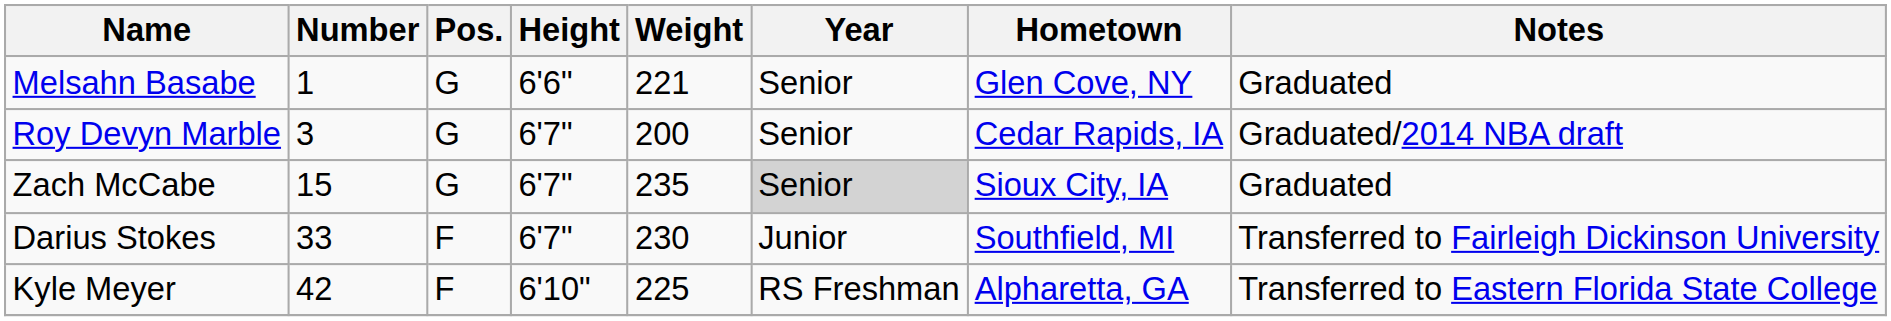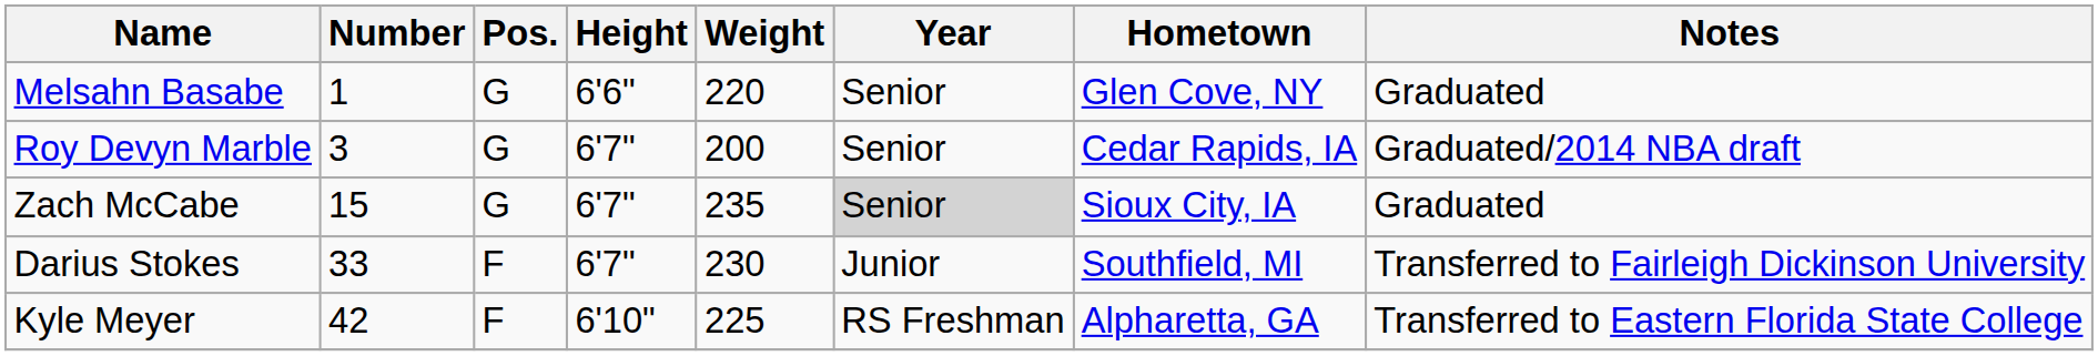 <table class="wikitable sortable" border="1">
 <tr>
 <th>Name</th>
 <th>Number</th>
 <th>Pos.</th>
 <th>Height</th>
 <th>Weight</th>
 <th>Year</th>
 <th>Hometown</th>
 <th class="unsortable">Notes</th>
 </tr>
 <tr>
 <td><a href='#'>Melsahn Basabe</a></td>
 <td>1</td>
 <td>G</td>
 <td>6'6"</td>
-<td>221</td>
+<td>220</td>
 <td>Senior</td>
 <td><a href='#'>Glen Cove, NY</a></td>
 <td>Graduated</td>
 </tr>
 <tr>
 <td><a href='#'>Roy Devyn Marble</a></td>
 <td>3</td>
 <td>G</td>
 <td>6'7"</td>
 <td>200</td>
 <td>Senior</td>
 <td><a href='#'>Cedar Rapids, IA</a></td>
 <td>Graduated/<a href='#'>2014 NBA draft</a></td>
 </tr>
 <tr>
 <td>Zach McCabe</td>
 <td>15</td>
 <td>G</td>
 <td>6'7"</td>
 <td>235</td>
 <td style="background: lightgrey;">Senior</td>
 <td><a href='#'>Sioux City, IA</a></td>
 <td>Graduated</td>
 </tr>
 <tr>
 <td>Darius Stokes</td>
 <td>33</td>
 <td>F</td>
 <td>6'7"</td>
 <td>230</td>
 <td>Junior</td>
 <td><a href='#'>Southfield, MI</a></td>
 <td>Transferred to <a href='#'>Fairleigh Dickinson University</a></td>
 </tr>
 <tr>
 <td>Kyle Meyer</td>
 <td>42</td>
 <td>F</td>
 <td>6'10"</td>
 <td>225</td>
 <td>RS Freshman</td>
 <td><a href='#'>Alpharetta, GA</a></td>
 <td>Transferred to <a href='#'>Eastern Florida State College</a></td>
 </tr>
 <tr>
 </tr>
 </table>
